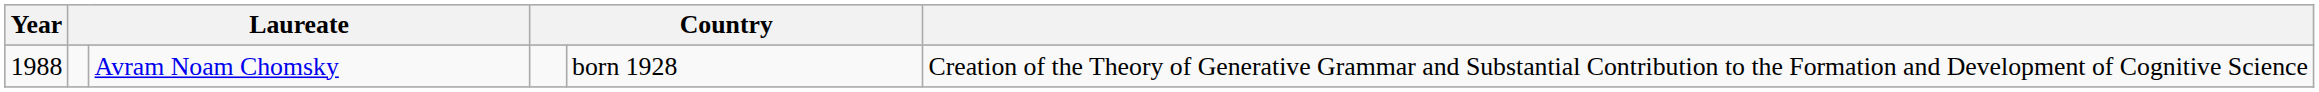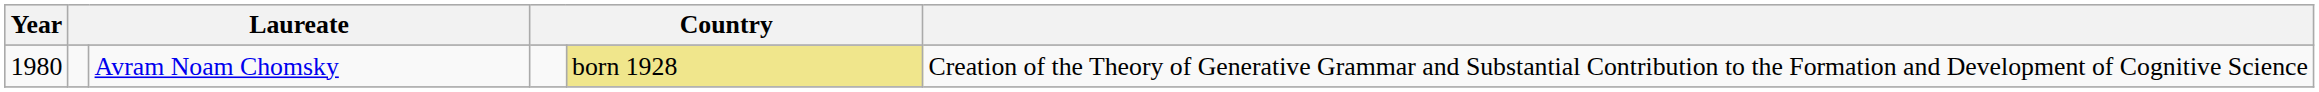 <table class="wikitable sortable">
 <tr>
 <th>Year</th>
 <th style="width:20%;" colspan=2>Laureate</th>
 <th style="width:17%;" colspan=2>Country</th>
 <th></th>
 </tr>
 <tr>
-<td>1988</td>
+<td>1980</td>
 <td></td>
 <td><a href='#'>Avram Noam Chomsky</a></td>
 <td></td>
-<td>born 1928</td>
+<td style="background: khaki;">born 1928</td>
 <td>Creation of the Theory of Generative Grammar and Substantial Contribution to the Formation and Development of Cognitive Science</td>
 </tr>
 </table>
